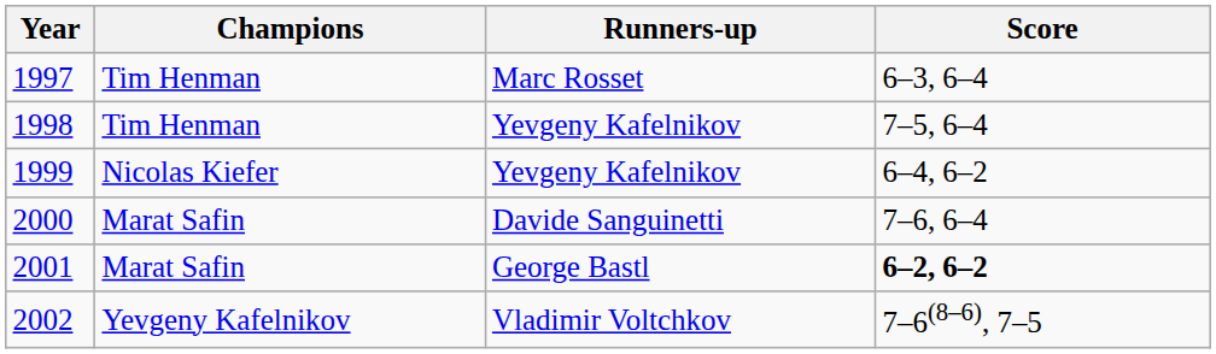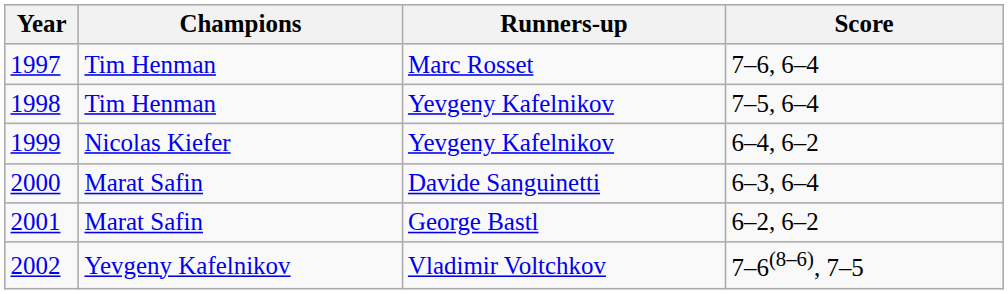 <table class="wikitable">
 <tr>
 <th style="width:40px">Year</th>
 <th style="width:200px">Champions</th>
 <th style="width:200px">Runners-up</th>
 <th style="width:170px" class="unsortable">Score</th>
 </tr>
 <tr>
 <td><a href='#'>1997</a></td>
 <td> <a href='#'>Tim Henman</a></td>
 <td> <a href='#'>Marc Rosset</a></td>
-<td>6–3, 6–4</td>
+<td>7–6, 6–4</td>
 </tr>
 <tr>
 <td><a href='#'>1998</a></td>
 <td> <a href='#'>Tim Henman</a></td>
 <td> <a href='#'>Yevgeny Kafelnikov</a></td>
 <td>7–5, 6–4</td>
 </tr>
 <tr>
 <td><a href='#'>1999</a></td>
 <td> <a href='#'>Nicolas Kiefer</a></td>
 <td> <a href='#'>Yevgeny Kafelnikov</a></td>
 <td>6–4, 6–2</td>
 </tr>
 <tr>
 <td><a href='#'>2000</a></td>
 <td> <a href='#'>Marat Safin</a></td>
 <td> <a href='#'>Davide Sanguinetti</a></td>
-<td>7–6, 6–4</td>
+<td>6–3, 6–4</td>
 </tr>
 <tr>
 <td><a href='#'>2001</a></td>
 <td> <a href='#'>Marat Safin</a></td>
 <td> <a href='#'>George Bastl</a></td>
-<td><strong>6–2, 6–2</strong></td>
+<td>6–2, 6–2</td>
 </tr>
 <tr>
 <td><a href='#'>2002</a></td>
 <td> <a href='#'>Yevgeny Kafelnikov</a></td>
 <td> <a href='#'>Vladimir Voltchkov</a></td>
 <td>7–6<sup>(8–6)</sup>, 7–5</td>
 </tr>
 </table>
